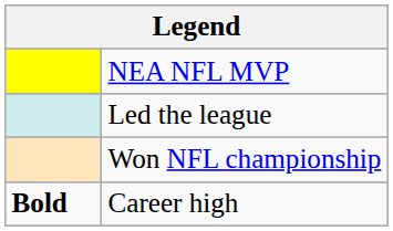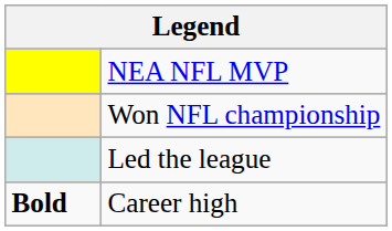 <table class="wikitable mw-collapsible mw-collapsed">
 <tr>
 <th colspan="2">Legend</th>
 </tr>
 <tr>
 <td style="background:#ffff00; width:3em;"></td>
 <td><a href='#'>NEA NFL MVP</a></td>
 </tr>
 <tr>
+<td style="background:#ffe6bd; width:3em;"></td>
+<td>Won <a href='#'>NFL championship</a></td>
+</tr>
+<tr>
 <td style="background:#cfecec; width:3em;"></td>
 <td>Led the league</td>
-</tr>
-<tr>
-<td style="background:#ffe6bd; width:3em;"></td>
-<td>Won <a href='#'>NFL championship</a></td>
 </tr>
 <tr>
 <td><strong>Bold</strong></td>
 <td>Career high</td>
 </tr>
 </table>
